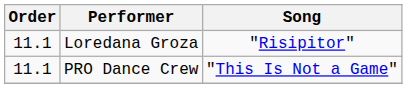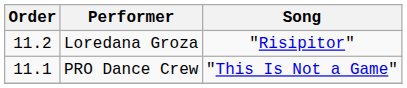 <table class="wikitable" style="text-align:center">
 <tr>
 <th>Order</th>
 <th>Performer</th>
 <th>Song</th>
 </tr>
 <tr>
-<td>11.1</td>
+<td>11.2</td>
 <td>Loredana Groza</td>
 <td>"<a href='#'>Risipitor</a>"</td>
 </tr>
 <tr>
 <td>11.1</td>
 <td>PRO Dance Crew</td>
 <td>"<a href='#'>This Is Not a Game</a>"</td>
 </tr>
 <tr>
 </tr>
 </table>
